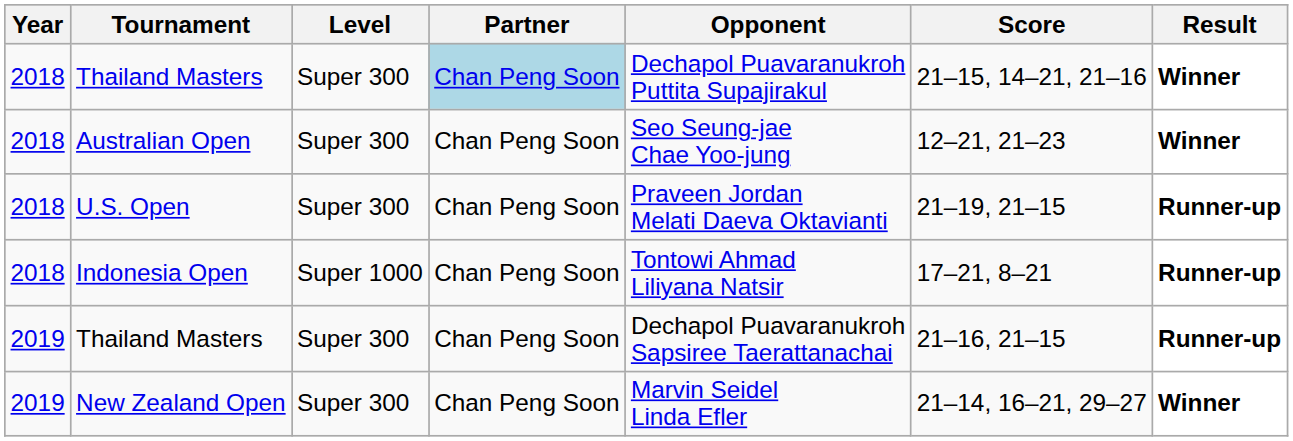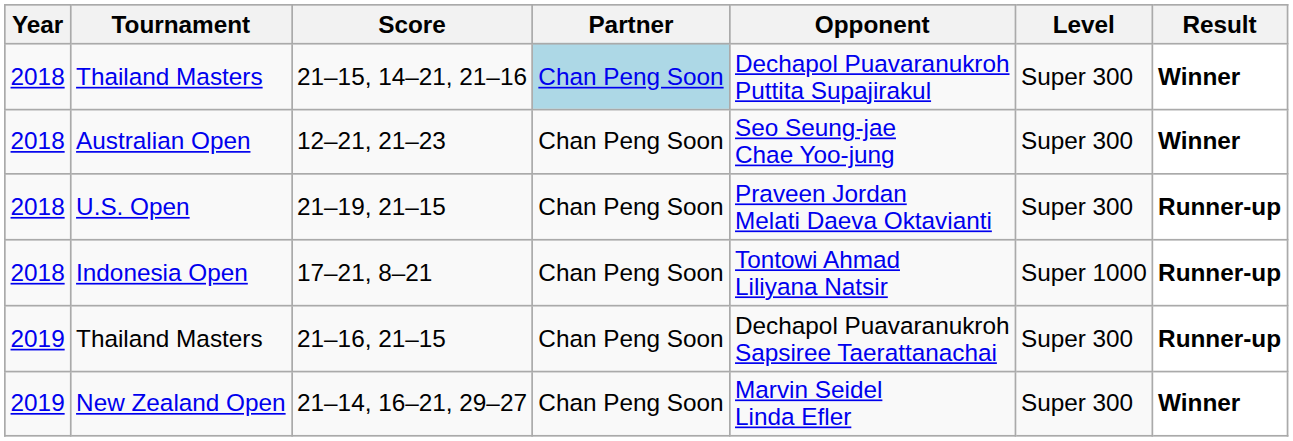 <table class="sortable wikitable" style="font-size: 90%;">
 <tr>
 <th>Year</th>
 <th>Tournament</th>
-<th>Level</th>
+<th>Score</th>
 <th>Partner</th>
 <th>Opponent</th>
-<th>Score</th>
+<th>Level</th>
 <th>Result</th>
 </tr>
 <tr>
 <td align="center"><a href='#'>2018</a></td>
 <td align="left"><a href='#'>Thailand Masters</a></td>
-<td align="left">Super 300</td>
+<td align="left">21–15, 14–21, 21–16</td>
 <td align="left" style="background: lightblue;"> <a href='#'>Chan Peng Soon</a></td>
 <td align="left"> <a href='#'>Dechapol Puavaranukroh</a> <br>  <a href='#'>Puttita Supajirakul</a></td>
-<td align="left">21–15, 14–21, 21–16</td>
+<td align="left">Super 300</td>
 <td style="text-align:left; background:white"> <strong>Winner</strong></td>
 </tr>
 <tr>
 <td align="center"><a href='#'>2018</a></td>
 <td align="left"><a href='#'>Australian Open</a></td>
-<td align="left">Super 300</td>
+<td align="left">12–21, 21–23</td>
 <td align="left"> Chan Peng Soon</td>
 <td align="left"> <a href='#'>Seo Seung-jae</a> <br>  <a href='#'>Chae Yoo-jung</a></td>
-<td align="left">12–21, 21–23</td>
+<td align="left">Super 300</td>
 <td style="text-align:left; background:white"> <strong>Winner</strong></td>
 </tr>
 <tr>
 <td align="center"><a href='#'>2018</a></td>
 <td align="left"><a href='#'>U.S. Open</a></td>
-<td align="left">Super 300</td>
+<td align="left">21–19, 21–15</td>
 <td align="left"> Chan Peng Soon</td>
 <td align="left"> <a href='#'>Praveen Jordan</a> <br>  <a href='#'>Melati Daeva Oktavianti</a></td>
-<td align="left">21–19, 21–15</td>
+<td align="left">Super 300</td>
 <td style="text-align:left; background:white"> <strong>Runner-up</strong></td>
 </tr>
 <tr>
 <td align="center"><a href='#'>2018</a></td>
 <td align="left"><a href='#'>Indonesia Open</a></td>
-<td align="left">Super 1000</td>
+<td align="left">17–21, 8–21</td>
 <td align="left"> Chan Peng Soon</td>
 <td align="left"> <a href='#'>Tontowi Ahmad</a> <br>  <a href='#'>Liliyana Natsir</a></td>
-<td align="left">17–21, 8–21</td>
+<td align="left">Super 1000</td>
 <td style="text-align:left; background:white"> <strong>Runner-up</strong></td>
 </tr>
 <tr>
 <td align="center"><a href='#'>2019</a></td>
 <td align="left">Thailand Masters</td>
-<td align="left">Super 300</td>
+<td align="left">21–16, 21–15</td>
 <td align="left"> Chan Peng Soon</td>
 <td align="left"> Dechapol Puavaranukroh <br>  <a href='#'>Sapsiree Taerattanachai</a></td>
-<td align="left">21–16, 21–15</td>
+<td align="left">Super 300</td>
 <td style="text-align:left; background:white"> <strong>Runner-up</strong></td>
 </tr>
 <tr>
 <td align="center"><a href='#'>2019</a></td>
 <td align="left"><a href='#'>New Zealand Open</a></td>
-<td align="left">Super 300</td>
+<td align="left">21–14, 16–21, 29–27</td>
 <td align="left"> Chan Peng Soon</td>
 <td align="left"> <a href='#'>Marvin Seidel</a> <br>  <a href='#'>Linda Efler</a></td>
-<td align="left">21–14, 16–21, 29–27</td>
+<td align="left">Super 300</td>
 <td style="text-align:left; background:white"> <strong>Winner</strong></td>
 </tr>
 </table>
